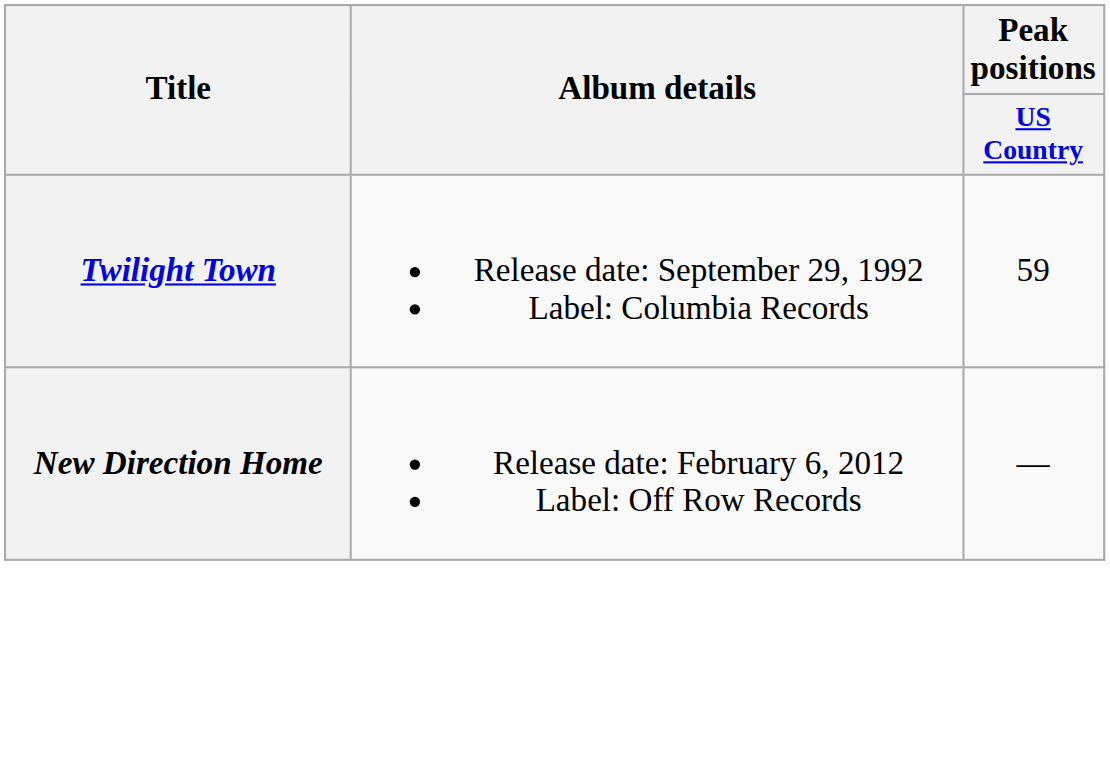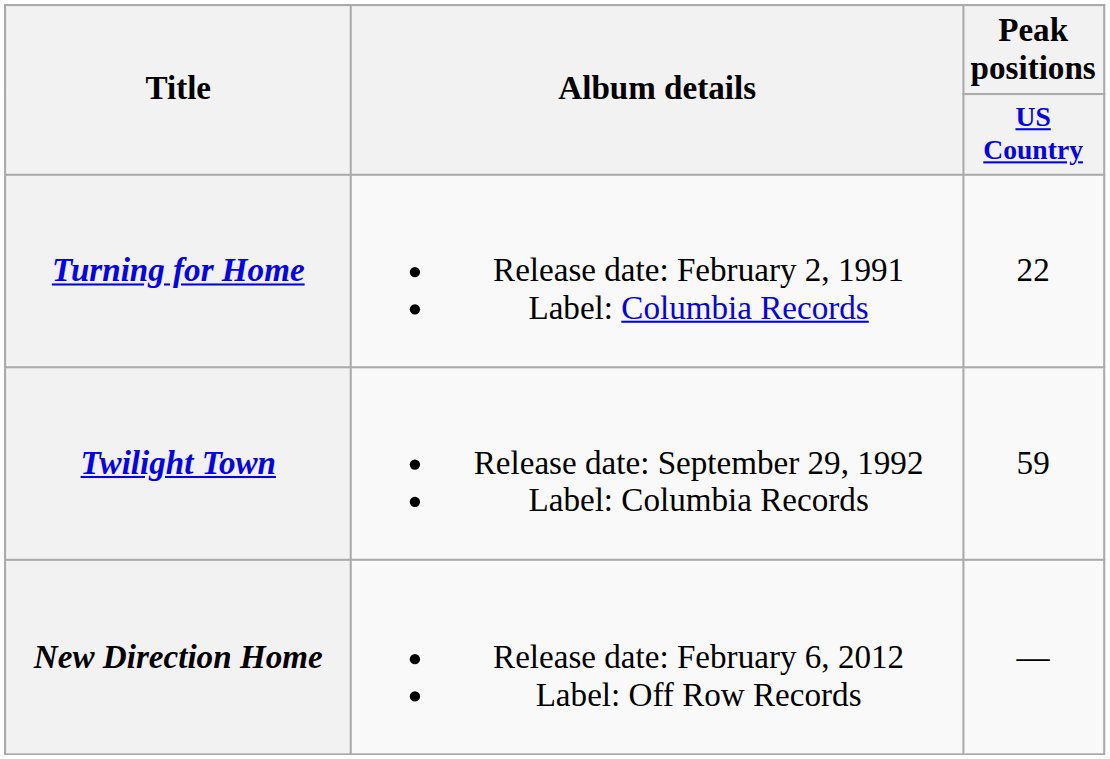 <table class="wikitable plainrowheaders" style="text-align:center;">
 <tr>
 <th rowspan="2" style="width:10em;">Title</th>
 <th rowspan="2" style="width:18em;">Album details</th>
 <th>Peak positions</th>
 </tr>
 <tr style="font-size:smaller;">
 <th style="width:60px;"><a href='#'>US Country</a><br></th>
+</tr>
+<tr>
+<th scope="row"><em><a href='#'>Turning for Home</a></em></th>
+<td><br><ul><li>Release date: February 2, 1991</li><li>Label: <a href='#'>Columbia Records</a></li></ul></td>
+<td>22</td>
 </tr>
 <tr>
 <th scope="row"><em><a href='#'>Twilight Town</a></em></th>
 <td><br><ul><li>Release date: September 29, 1992</li><li>Label: Columbia Records</li></ul></td>
 <td>59</td>
 </tr>
 <tr>
 <th scope="row"><em>New Direction Home</em></th>
 <td><br><ul><li>Release date: February 6, 2012</li><li>Label: Off Row Records</li></ul></td>
 <td>—</td>
 </tr>
 </table>
